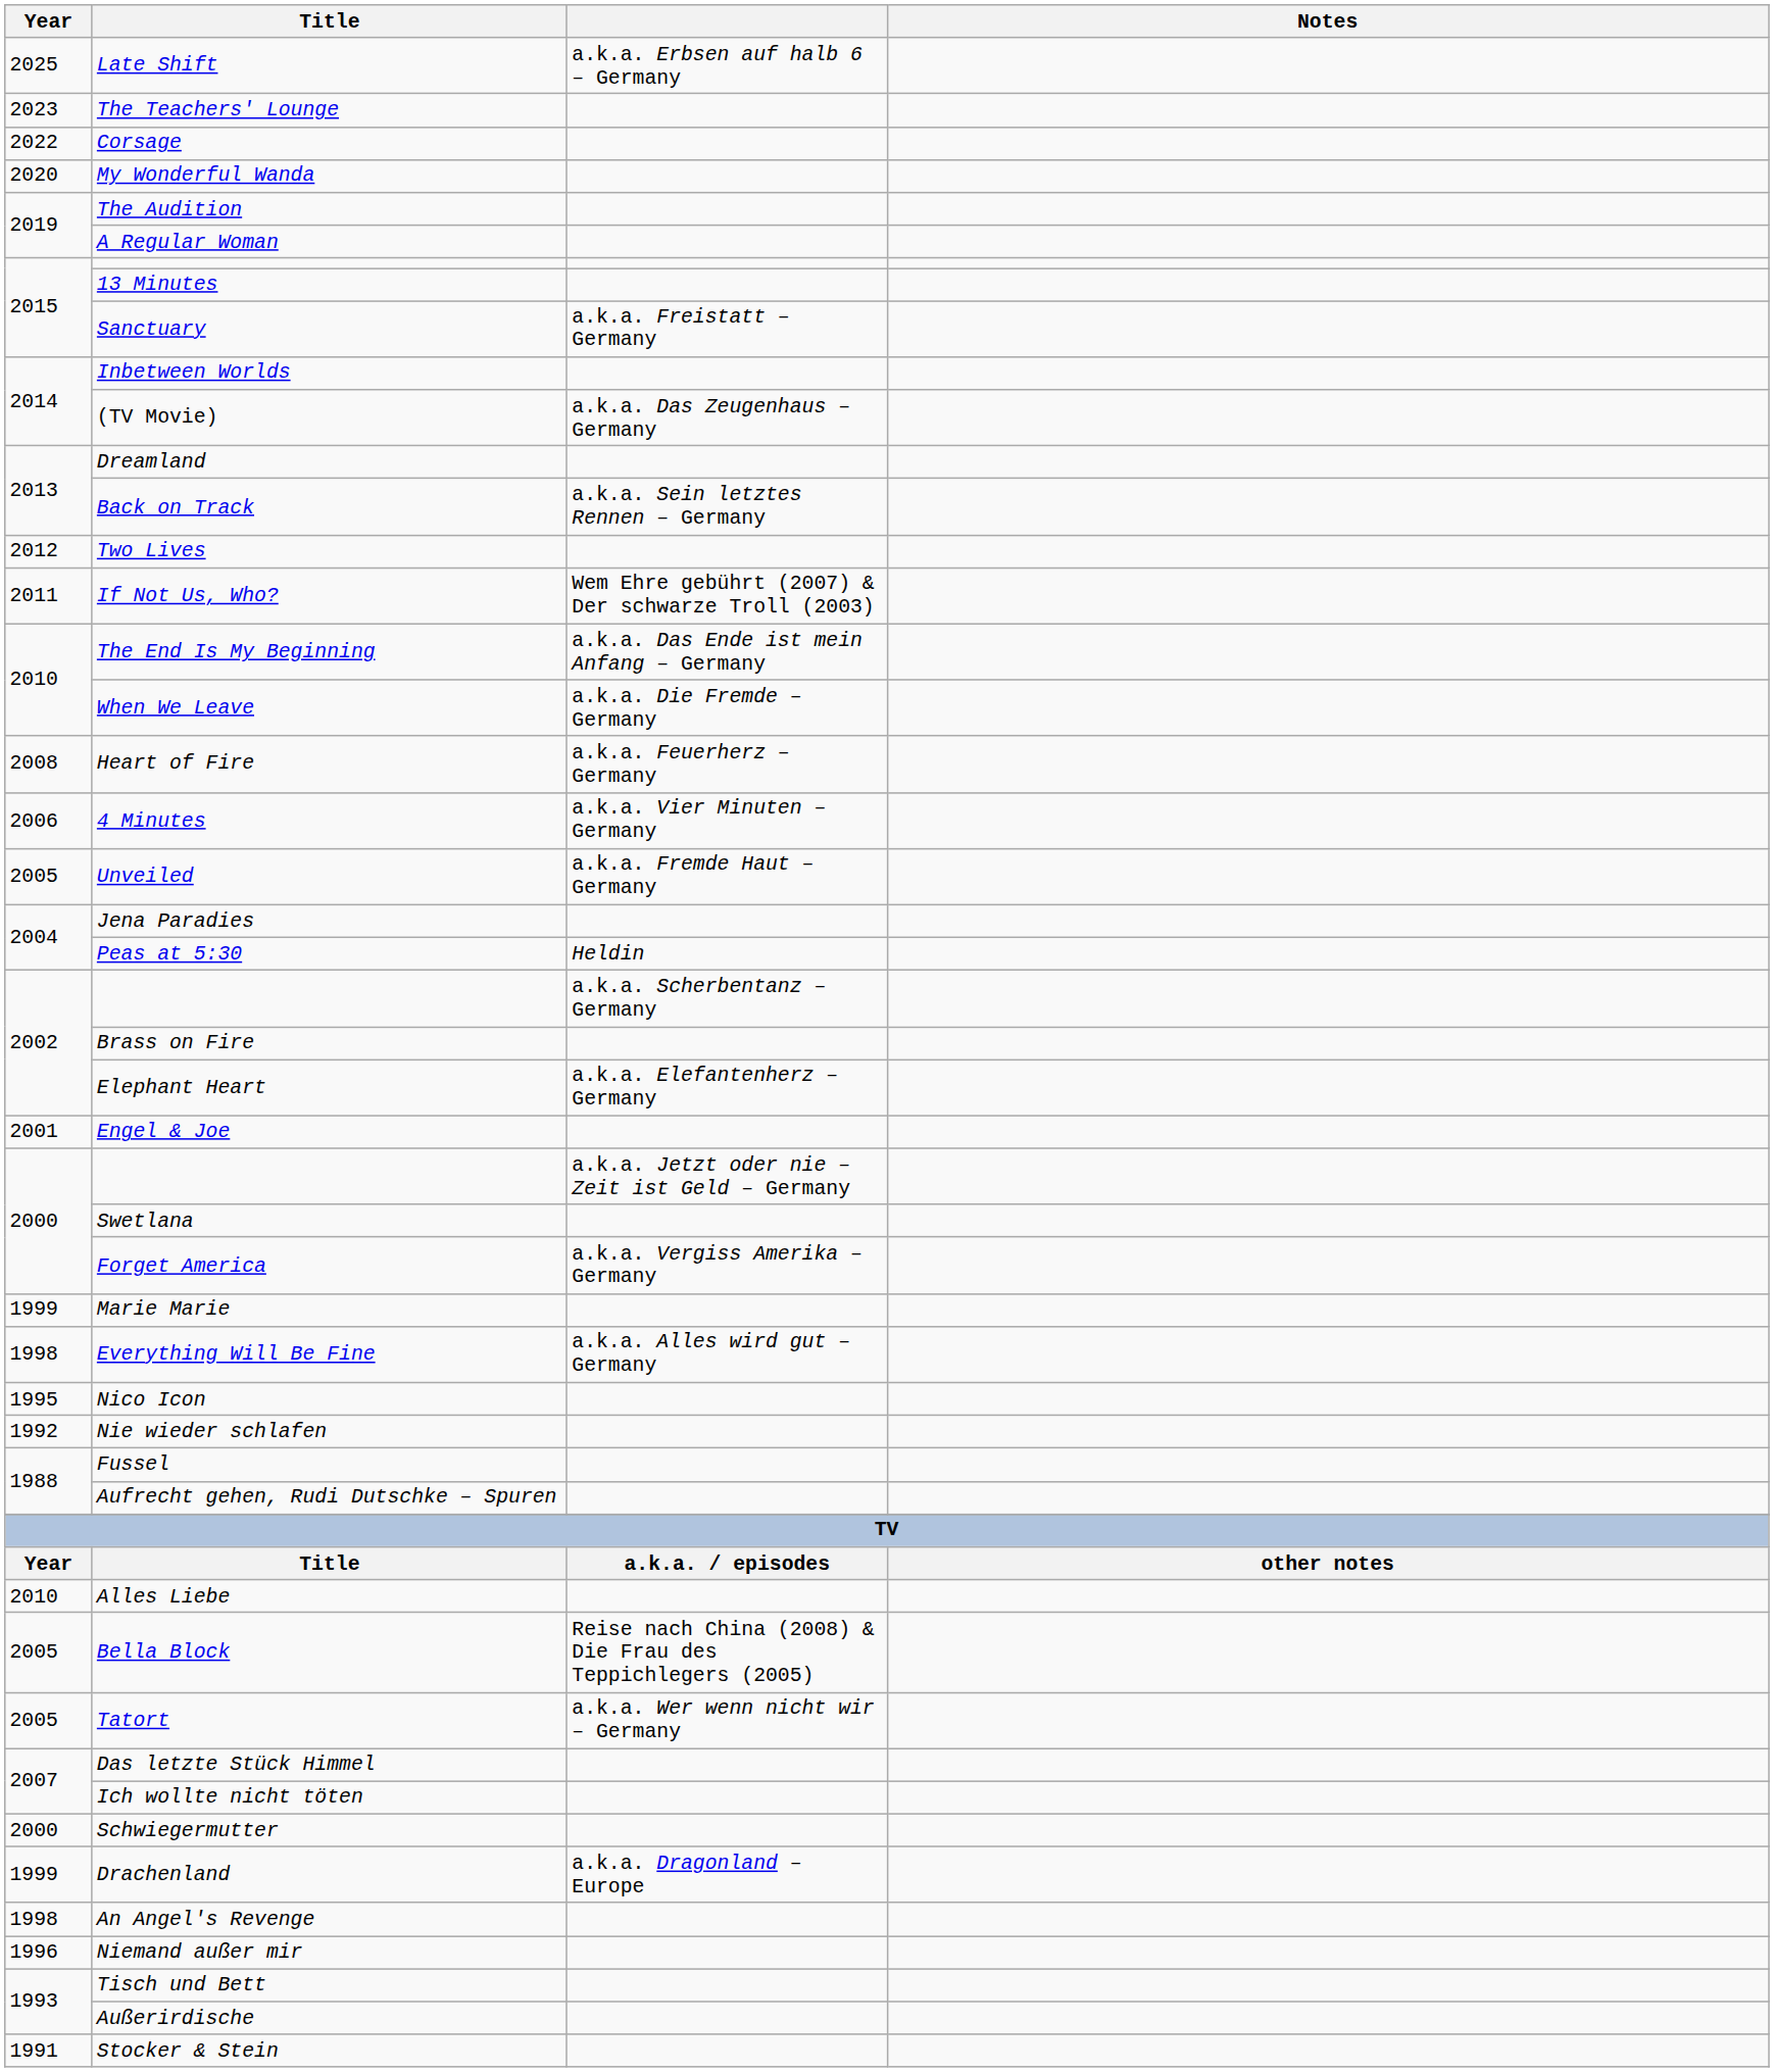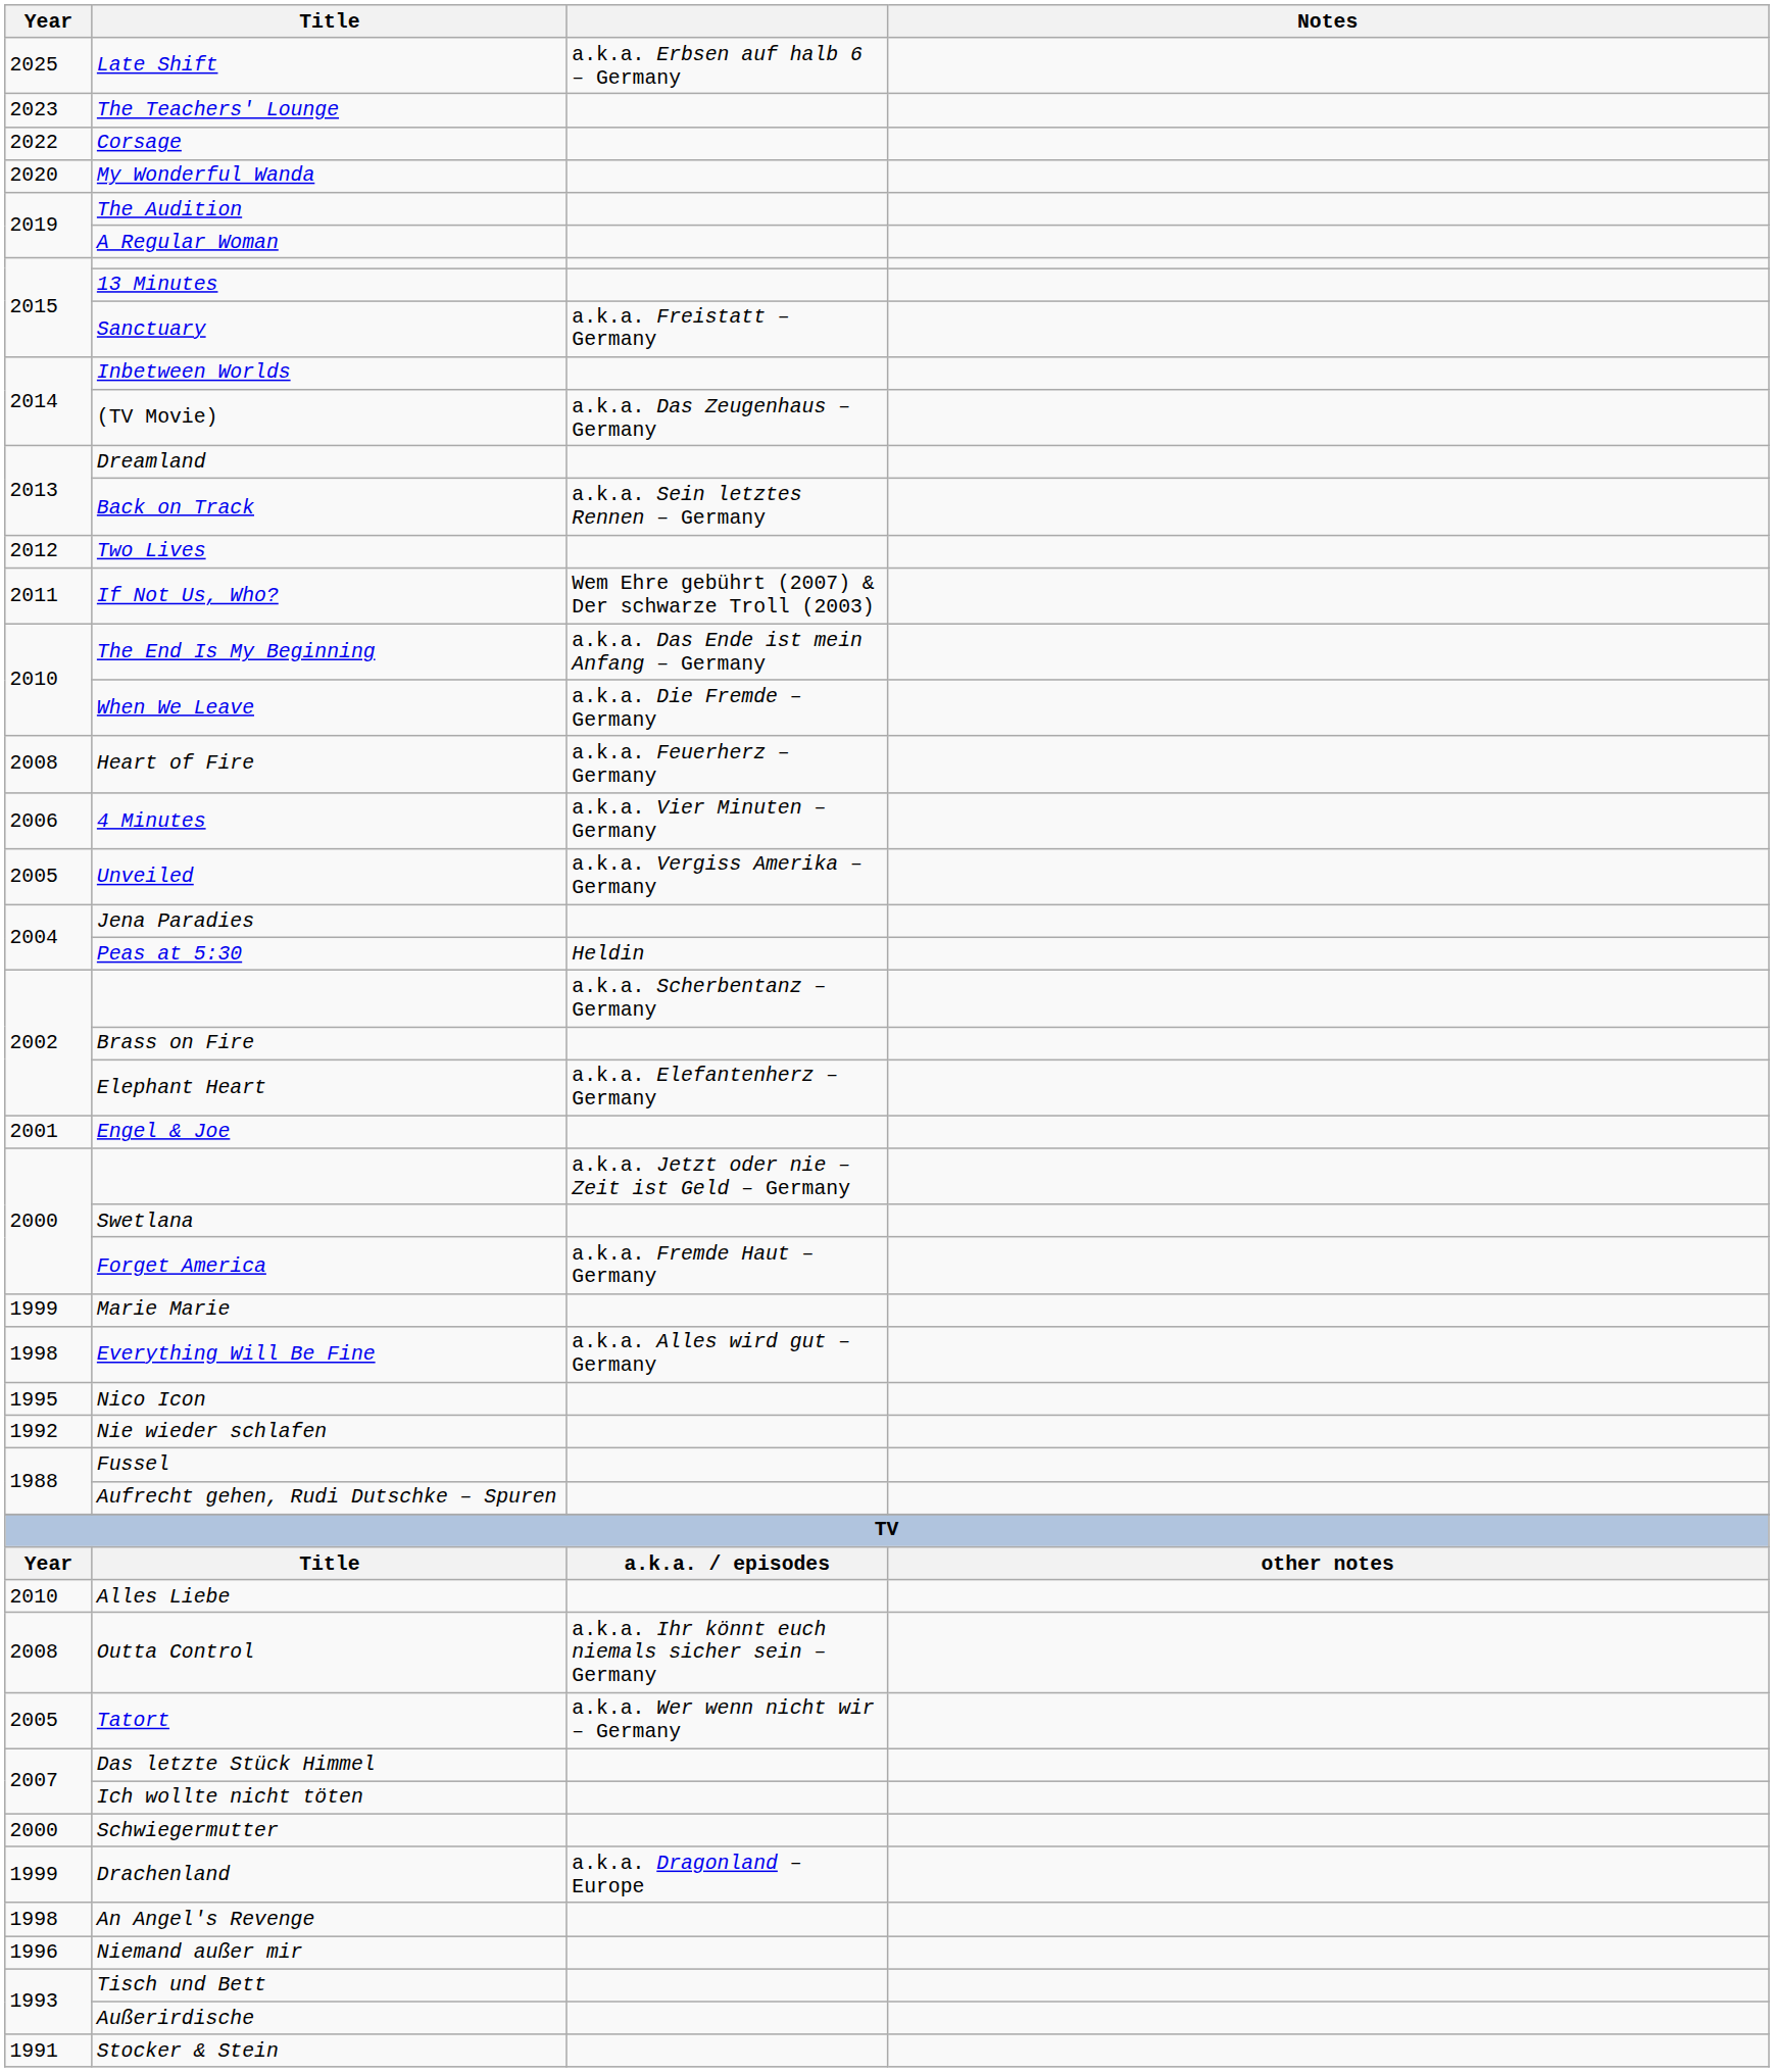 <table class="wikitable sortable" width="90%">
 <tr>
 <th width="50px">Year</th>
 <th width="300px">Title</th>
 <th width="200px"></th>
 <th class="unsortable">Notes</th>
 </tr>
 <tr>
 <td>2025</td>
 <td><em><a href='#'>Late Shift</a> </em></td>
 <td>a.k.a. <em>Erbsen auf halb 6</em> – Germany</td>
 <td></td>
 </tr>
 <tr>
 <td>2023</td>
 <td><em><a href='#'>The Teachers' Lounge</a></em></td>
 <td></td>
 <td></td>
 </tr>
 <tr>
 <td>2022</td>
 <td><em><a href='#'>Corsage</a></em></td>
 <td></td>
 <td></td>
 </tr>
 <tr>
 <td>2020</td>
 <td><em><a href='#'>My Wonderful Wanda</a></em></td>
 <td></td>
 <td></td>
 </tr>
 <tr>
 <td rowspan=2>2019</td>
 <td><em><a href='#'>The Audition</a></em></td>
 <td></td>
 <td></td>
 </tr>
 <tr>
 <td><em><a href='#'>A Regular Woman</a></em></td>
 <td></td>
 <td></td>
 </tr>
 <tr>
 <td rowspan="3">2015</td>
 <td><em></em></td>
 <td></td>
 <td></td>
 </tr>
 <tr>
 <td><em><a href='#'>13 Minutes</a></em></td>
 <td></td>
 <td></td>
 </tr>
 <tr>
 <td><em><a href='#'>Sanctuary</a></em></td>
 <td>a.k.a. <em>Freistatt</em> – Germany</td>
 <td></td>
 </tr>
 <tr>
 <td rowspan="2">2014</td>
 <td><em><a href='#'>Inbetween Worlds</a></em></td>
 <td></td>
 <td></td>
 </tr>
 <tr>
 <td><em></em> (TV Movie)</td>
 <td>a.k.a. <em>Das Zeugenhaus</em> – Germany</td>
 <td></td>
 </tr>
 <tr>
 <td rowspan="2">2013</td>
 <td><em>Dreamland</em></td>
 <td></td>
 <td></td>
 </tr>
 <tr>
 <td><em><a href='#'>Back on Track</a></em></td>
 <td>a.k.a. <em>Sein letztes Rennen</em> – Germany</td>
 <td></td>
 </tr>
 <tr>
 <td>2012</td>
 <td><em><a href='#'>Two Lives</a></em></td>
 <td></td>
 <td></td>
 </tr>
 <tr>
 <td>2011</td>
 <td><em><a href='#'>If Not Us, Who?</a></em></td>
 <td>Wem Ehre gebührt (2007) & Der schwarze Troll (2003)</td>
 <td></td>
 </tr>
 <tr>
 <td rowspan="2">2010</td>
 <td><em><a href='#'>The End Is My Beginning</a></em></td>
 <td>a.k.a. <em>Das Ende ist mein Anfang</em> – Germany</td>
 <td></td>
 </tr>
 <tr>
 <td><em><a href='#'>When We Leave</a></em></td>
 <td>a.k.a. <em>Die Fremde</em> – Germany</td>
 <td></td>
 </tr>
 <tr>
 <td>2008</td>
 <td><em>Heart of Fire</em></td>
 <td>a.k.a. <em>Feuerherz</em> – Germany</td>
 <td></td>
 </tr>
 <tr>
 <td>2006</td>
 <td><em><a href='#'>4 Minutes</a></em></td>
 <td>a.k.a. <em>Vier Minuten</em> – Germany</td>
 <td></td>
 </tr>
 <tr>
 <td>2005</td>
 <td><em><a href='#'>Unveiled</a></em></td>
-<td>a.k.a. <em>Fremde Haut</em> – Germany</td>
+<td>a.k.a. <em>Vergiss Amerika</em> – Germany</td>
 <td></td>
 </tr>
 <tr>
 <td rowspan="2">2004</td>
 <td><em>Jena Paradies</em></td>
 <td></td>
 <td></td>
 </tr>
 <tr>
 <td><em><a href='#'>Peas at 5:30</a></em></td>
 <td><em>Heldin</em></td>
 <td></td>
 </tr>
 <tr>
 <td rowspan="3">2002</td>
 <td><em></em></td>
 <td>a.k.a. <em>Scherbentanz</em> – Germany</td>
 <td></td>
 </tr>
 <tr>
 <td><em>Brass on Fire</em></td>
 <td></td>
 <td></td>
 </tr>
 <tr>
 <td><em>Elephant Heart</em></td>
 <td>a.k.a. <em>Elefantenherz</em> – Germany</td>
 <td></td>
 </tr>
 <tr>
 <td>2001</td>
 <td><em><a href='#'>Engel & Joe</a></em></td>
 <td></td>
 <td></td>
 </tr>
 <tr>
 <td rowspan="3">2000</td>
 <td><em></em></td>
 <td>a.k.a. <em>Jetzt oder nie – Zeit ist Geld</em> – Germany</td>
 <td></td>
 </tr>
 <tr>
 <td><em>Swetlana</em></td>
 <td></td>
 <td></td>
 </tr>
 <tr>
 <td><em><a href='#'>Forget America</a></em></td>
-<td>a.k.a. <em>Vergiss Amerika</em> – Germany</td>
+<td>a.k.a. <em>Fremde Haut</em> – Germany</td>
 <td></td>
 </tr>
 <tr>
 <td>1999</td>
 <td><em>Marie Marie</em></td>
 <td></td>
 <td></td>
 </tr>
 <tr>
 <td>1998</td>
 <td><em><a href='#'>Everything Will Be Fine</a></em></td>
 <td>a.k.a. <em>Alles wird gut</em> – Germany</td>
 <td></td>
 </tr>
 <tr>
 <td>1995</td>
 <td><em>Nico Icon</em></td>
 <td></td>
 <td></td>
 </tr>
 <tr>
 <td>1992</td>
 <td><em>Nie wieder schlafen</em></td>
 <td></td>
 <td></td>
 </tr>
 <tr>
 <td rowspan="2">1988</td>
 <td><em>Fussel</em></td>
 <td></td>
 <td></td>
 </tr>
 <tr>
 <td><em>Aufrecht gehen, Rudi Dutschke – Spuren</em></td>
 <td></td>
 <td></td>
 </tr>
 <tr>
 </tr>
 <tr>
 <th colspan="4" style="background: LightSteelBlue;">TV</th>
 </tr>
 <tr>
 <th>Year</th>
 <th>Title</th>
 <th>a.k.a. / episodes</th>
 <th>other notes</th>
 </tr>
 <tr>
 <td>2010</td>
 <td><em>Alles Liebe</em></td>
 <td></td>
 <td></td>
 </tr>
 <tr>
-<td>2005</td>
-<td><em><a href='#'>Bella Block</a></em></td>
-<td>Reise nach China (2008) & Die Frau des Teppichlegers (2005)</td>
+<td>2008</td>
+<td><em>Outta Control</em></td>
+<td>a.k.a. <em>Ihr könnt euch niemals sicher sein</em> – Germany</td>
 <td></td>
 </tr>
 <tr>
 <td>2005</td>
 <td><em><a href='#'>Tatort</a></em></td>
 <td>a.k.a. <em>Wer wenn nicht wir</em> – Germany</td>
 <td></td>
 </tr>
 <tr>
 <td rowspan="2">2007</td>
 <td><em>Das letzte Stück Himmel</em></td>
 <td></td>
 <td></td>
 </tr>
 <tr>
 <td><em>Ich wollte nicht töten</em></td>
 <td></td>
 <td></td>
 </tr>
 <tr>
 <td>2000</td>
 <td><em>Schwiegermutter</em></td>
 <td></td>
 <td></td>
 </tr>
 <tr>
 <td>1999</td>
 <td><em>Drachenland</em></td>
 <td>a.k.a. <em><a href='#'>Dragonland</a></em> – Europe</td>
 <td></td>
 </tr>
 <tr>
 <td>1998</td>
 <td><em>An Angel's Revenge</em></td>
 <td></td>
 <td></td>
 </tr>
 <tr>
 <td>1996</td>
 <td><em>Niemand außer mir</em></td>
 <td></td>
 <td></td>
 </tr>
 <tr>
 <td rowspan="2">1993</td>
 <td><em>Tisch und Bett</em></td>
 <td></td>
 <td></td>
 </tr>
 <tr>
 <td><em>Außerirdische</em></td>
 <td></td>
 <td></td>
 </tr>
 <tr>
 <td>1991</td>
 <td><em>Stocker & Stein</em></td>
 <td></td>
 <td></td>
 </tr>
 </table>
